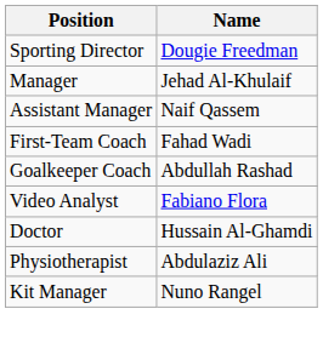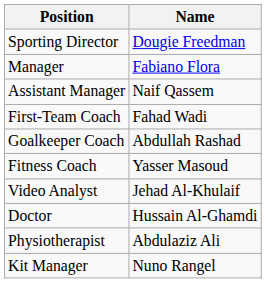 <table class="wikitable">
 <tr>
 <th>Position</th>
 <th>Name</th>
 </tr>
 <tr>
 <td>Sporting Director</td>
 <td> <a href='#'>Dougie Freedman</a></td>
 </tr>
 <tr>
 <td>Manager</td>
-<td> Jehad Al-Khulaif</td>
+<td> <a href='#'>Fabiano Flora</a></td>
 </tr>
 <tr>
 <td>Assistant Manager</td>
 <td> Naif Qassem</td>
 </tr>
 <tr>
 <td>First-Team Coach</td>
 <td> Fahad Wadi</td>
 </tr>
 <tr>
 <td>Goalkeeper Coach</td>
 <td> Abdullah Rashad</td>
 </tr>
 <tr>
+<td>Fitness Coach</td>
+<td> Yasser Masoud</td>
+</tr>
+<tr>
 <td>Video Analyst</td>
-<td> <a href='#'>Fabiano Flora</a></td>
+<td> Jehad Al-Khulaif</td>
 </tr>
 <tr>
 <td>Doctor</td>
 <td> 	Hussain Al-Ghamdi</td>
 </tr>
 <tr>
 <td>Physiotherapist</td>
 <td> Abdulaziz Ali</td>
 </tr>
 <tr>
 <td>Kit Manager</td>
 <td> Nuno Rangel</td>
 </tr>
 </table>
